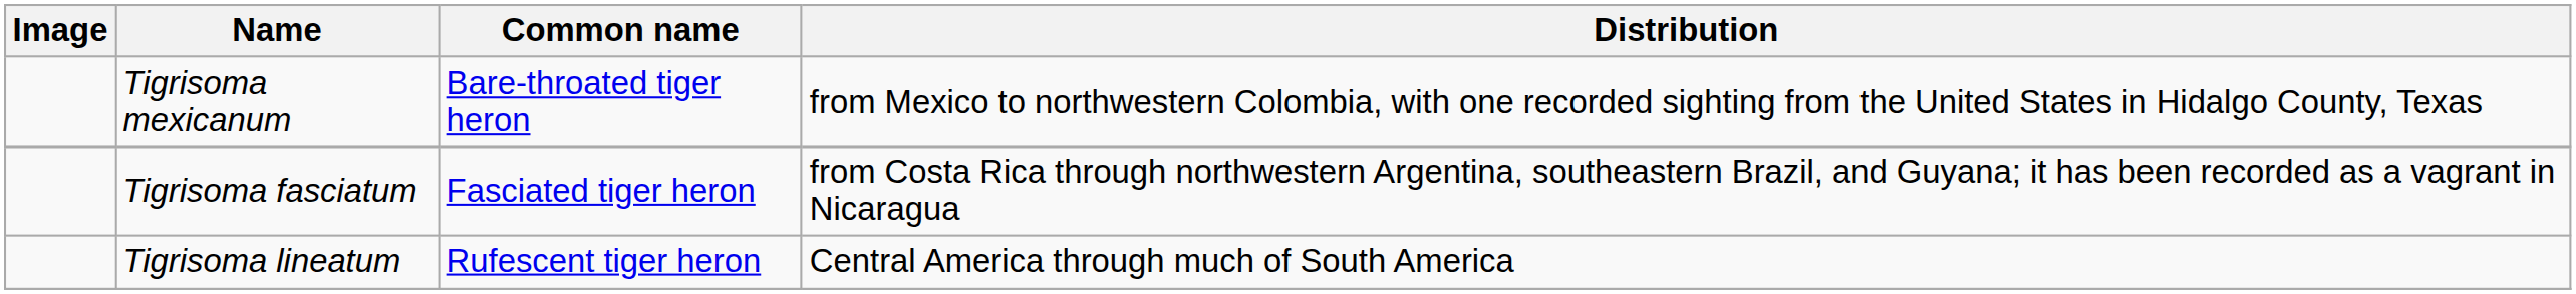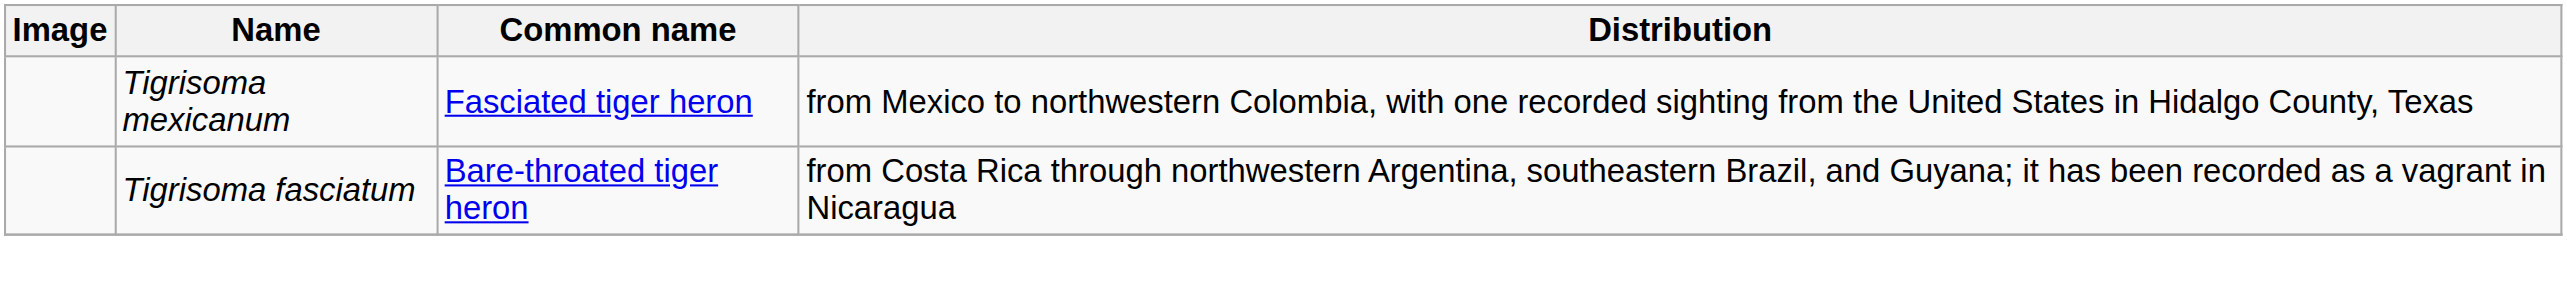 <table class="wikitable sortable">
 <tr>
 <th>Image</th>
 <th>Name</th>
 <th>Common name</th>
 <th>Distribution</th>
 </tr>
 <tr>
 <td></td>
 <td><em>Tigrisoma mexicanum</em></td>
-<td><a href='#'>Bare-throated tiger heron</a></td>
+<td><a href='#'>Fasciated tiger heron</a></td>
 <td>from Mexico to northwestern Colombia, with one recorded sighting from the United States in Hidalgo County, Texas</td>
 </tr>
 <tr>
 <td></td>
 <td><em>Tigrisoma fasciatum</em></td>
-<td><a href='#'>Fasciated tiger heron</a></td>
+<td><a href='#'>Bare-throated tiger heron</a></td>
 <td>from Costa Rica through northwestern Argentina, southeastern Brazil, and Guyana; it has been recorded as a vagrant in Nicaragua</td>
-</tr>
-<tr>
-<td></td>
-<td><em>Tigrisoma lineatum</em></td>
-<td><a href='#'>Rufescent tiger heron</a></td>
-<td>Central America through much of South America</td>
 </tr>
 <tr>
 </tr>
 </table>
